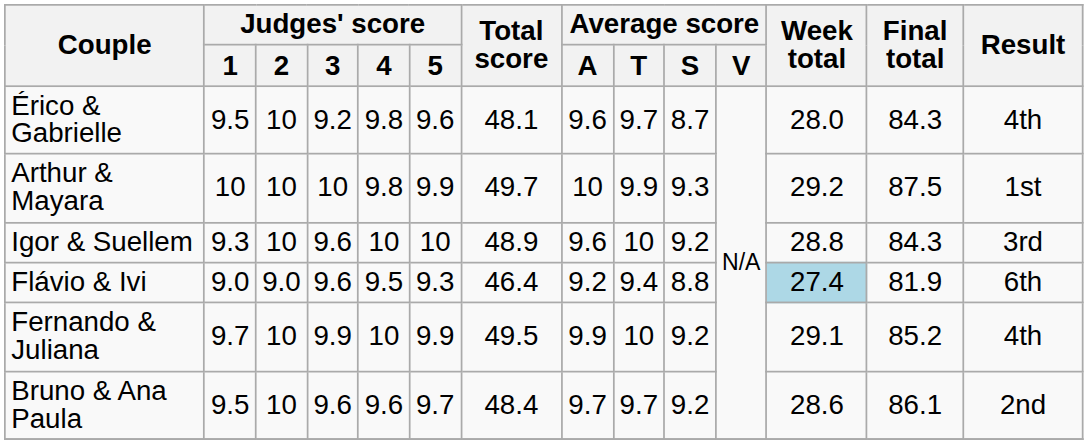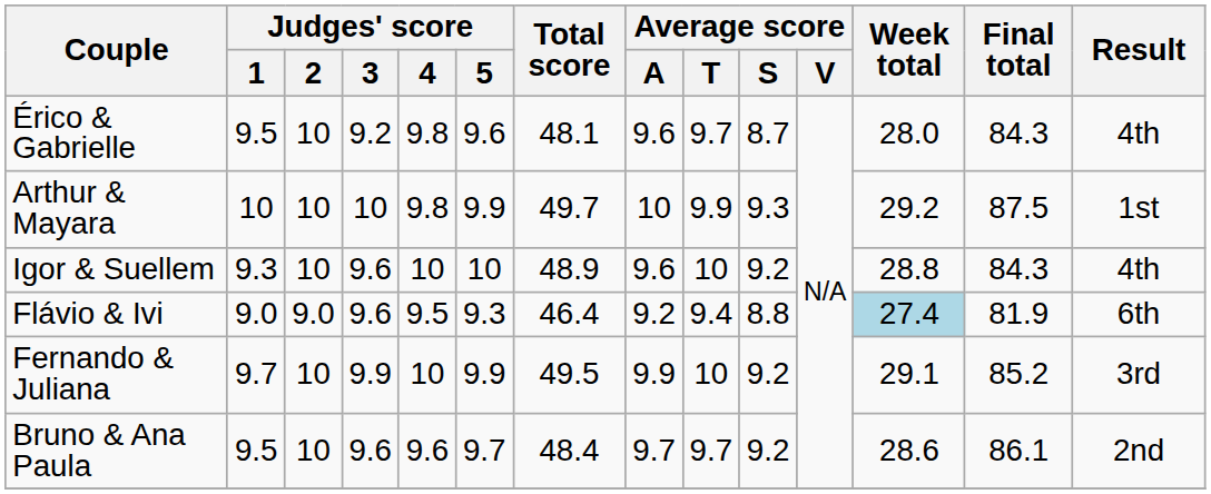 <table class="wikitable" style="font-size:100%; line-height:16px; text-align:center" width="100%">
 <tr>
 <th rowspan=2 width=150>Couple</th>
 <th colspan=5 width=185>Judges' score</th>
 <th rowspan=2 width=060>Total score</th>
 <th colspan=4 width=148>Average score</th>
 <th rowspan=2 width=060>Week total</th>
 <th rowspan=2 width=060>Final total</th>
 <th rowspan=2 width=075>Result</th>
 </tr>
 <tr>
 <th>1</th>
 <th>2</th>
 <th>3</th>
 <th>4</th>
 <th>5</th>
 <th>A</th>
 <th>T</th>
 <th>S</th>
 <th>V</th>
 </tr>
 <tr>
 <td align="left">Érico & Gabrielle</td>
 <td>9.5</td>
 <td>10</td>
 <td>9.2</td>
 <td>9.8</td>
 <td>9.6</td>
 <td>48.1</td>
 <td>9.6</td>
 <td>9.7</td>
 <td>8.7</td>
 <td rowspan=6><small>N/A</small></td>
 <td>28.0</td>
 <td>84.3</td>
 <td>4th</td>
 </tr>
 <tr>
 <td align="left">Arthur & Mayara</td>
 <td>10</td>
 <td>10</td>
 <td>10</td>
 <td>9.8</td>
 <td>9.9</td>
 <td>49.7</td>
 <td>10</td>
 <td>9.9</td>
 <td>9.3</td>
 <td>29.2</td>
 <td>87.5</td>
 <td>1st</td>
 </tr>
 <tr>
 <td align="left">Igor & Suellem</td>
 <td>9.3</td>
 <td>10</td>
 <td>9.6</td>
 <td>10</td>
 <td>10</td>
 <td>48.9</td>
 <td>9.6</td>
 <td>10</td>
 <td>9.2</td>
 <td>28.8</td>
 <td>84.3</td>
-<td>3rd</td>
+<td>4th</td>
 </tr>
 <tr>
 <td align="left">Flávio & Ivi</td>
 <td>9.0</td>
 <td>9.0</td>
 <td>9.6</td>
 <td>9.5</td>
 <td>9.3</td>
 <td>46.4</td>
 <td>9.2</td>
 <td>9.4</td>
 <td>8.8</td>
 <td style="background: lightblue;">27.4</td>
 <td>81.9</td>
 <td>6th</td>
 </tr>
 <tr>
 <td align="left">Fernando & Juliana</td>
 <td>9.7</td>
 <td>10</td>
 <td>9.9</td>
 <td>10</td>
 <td>9.9</td>
 <td>49.5</td>
 <td>9.9</td>
 <td>10</td>
 <td>9.2</td>
 <td>29.1</td>
 <td>85.2</td>
-<td>4th</td>
+<td>3rd</td>
 </tr>
 <tr>
 <td align="left">Bruno & Ana Paula</td>
 <td>9.5</td>
 <td>10</td>
 <td>9.6</td>
 <td>9.6</td>
 <td>9.7</td>
 <td>48.4</td>
 <td>9.7</td>
 <td>9.7</td>
 <td>9.2</td>
 <td>28.6</td>
 <td>86.1</td>
 <td>2nd</td>
 </tr>
 <tr>
 </tr>
 </table>
